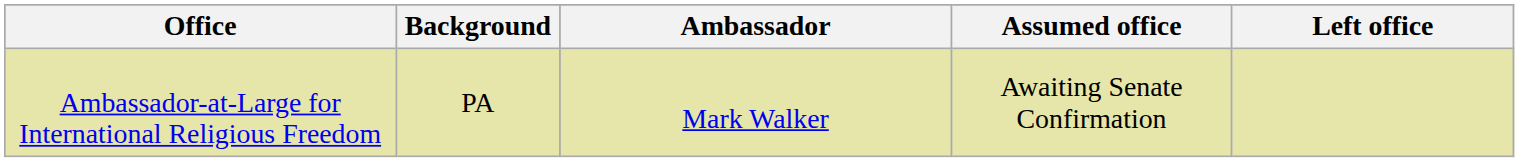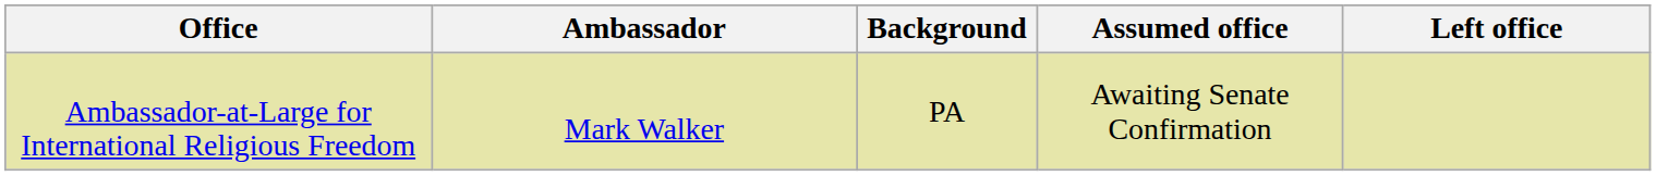 <table class="wikitable sortable" style="text-align:center">
 <tr>
 <th style="width:25%;">Office</th>
+<th style="width:25%;">Ambassador</th>
 <th style="width:10%;">Background</th>
-<th style="width:25%;">Ambassador</th>
 <th style="width:18%;" data-sort-="" type="date">Assumed office</th>
 <th style="width:18%;" data-sort-="" type="date">Left office</th>
 </tr>
 <tr style="background:#e6e6aa">
 <td><br><a href='#'>Ambassador-at-Large for International Religious Freedom</a></td>
+<td><br><a href='#'>Mark Walker</a></td>
 <td>PA</td>
-<td><br><a href='#'>Mark Walker</a></td>
 <td>Awaiting Senate Confirmation</td>
 <td></td>
 </tr>
 </table>
